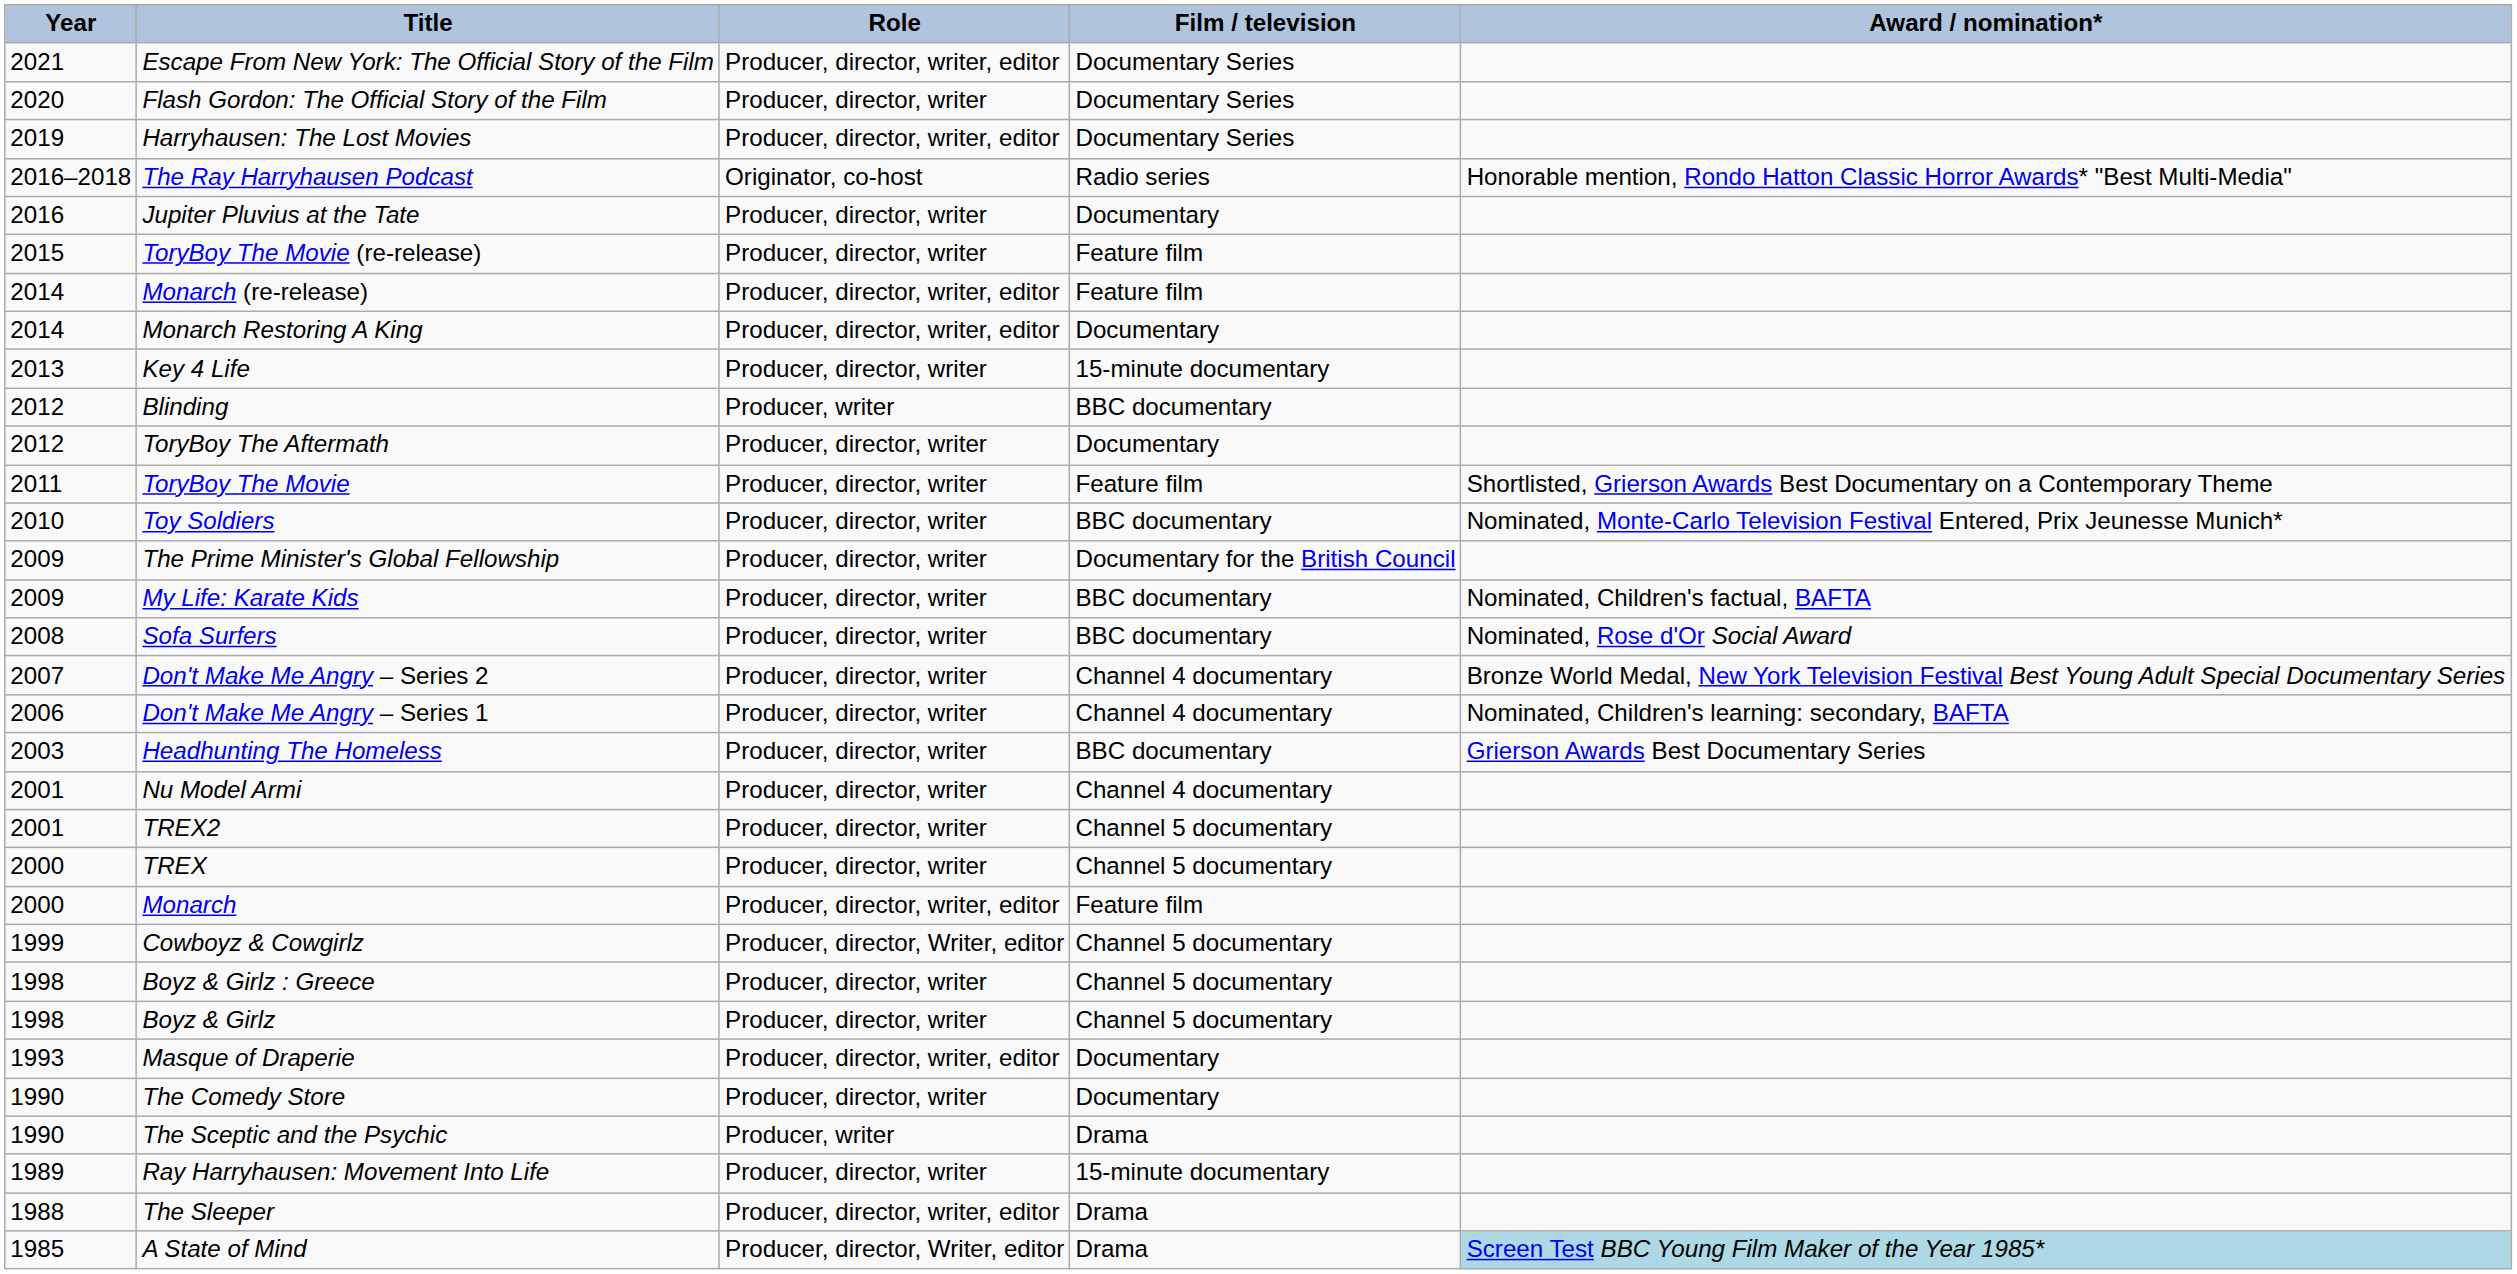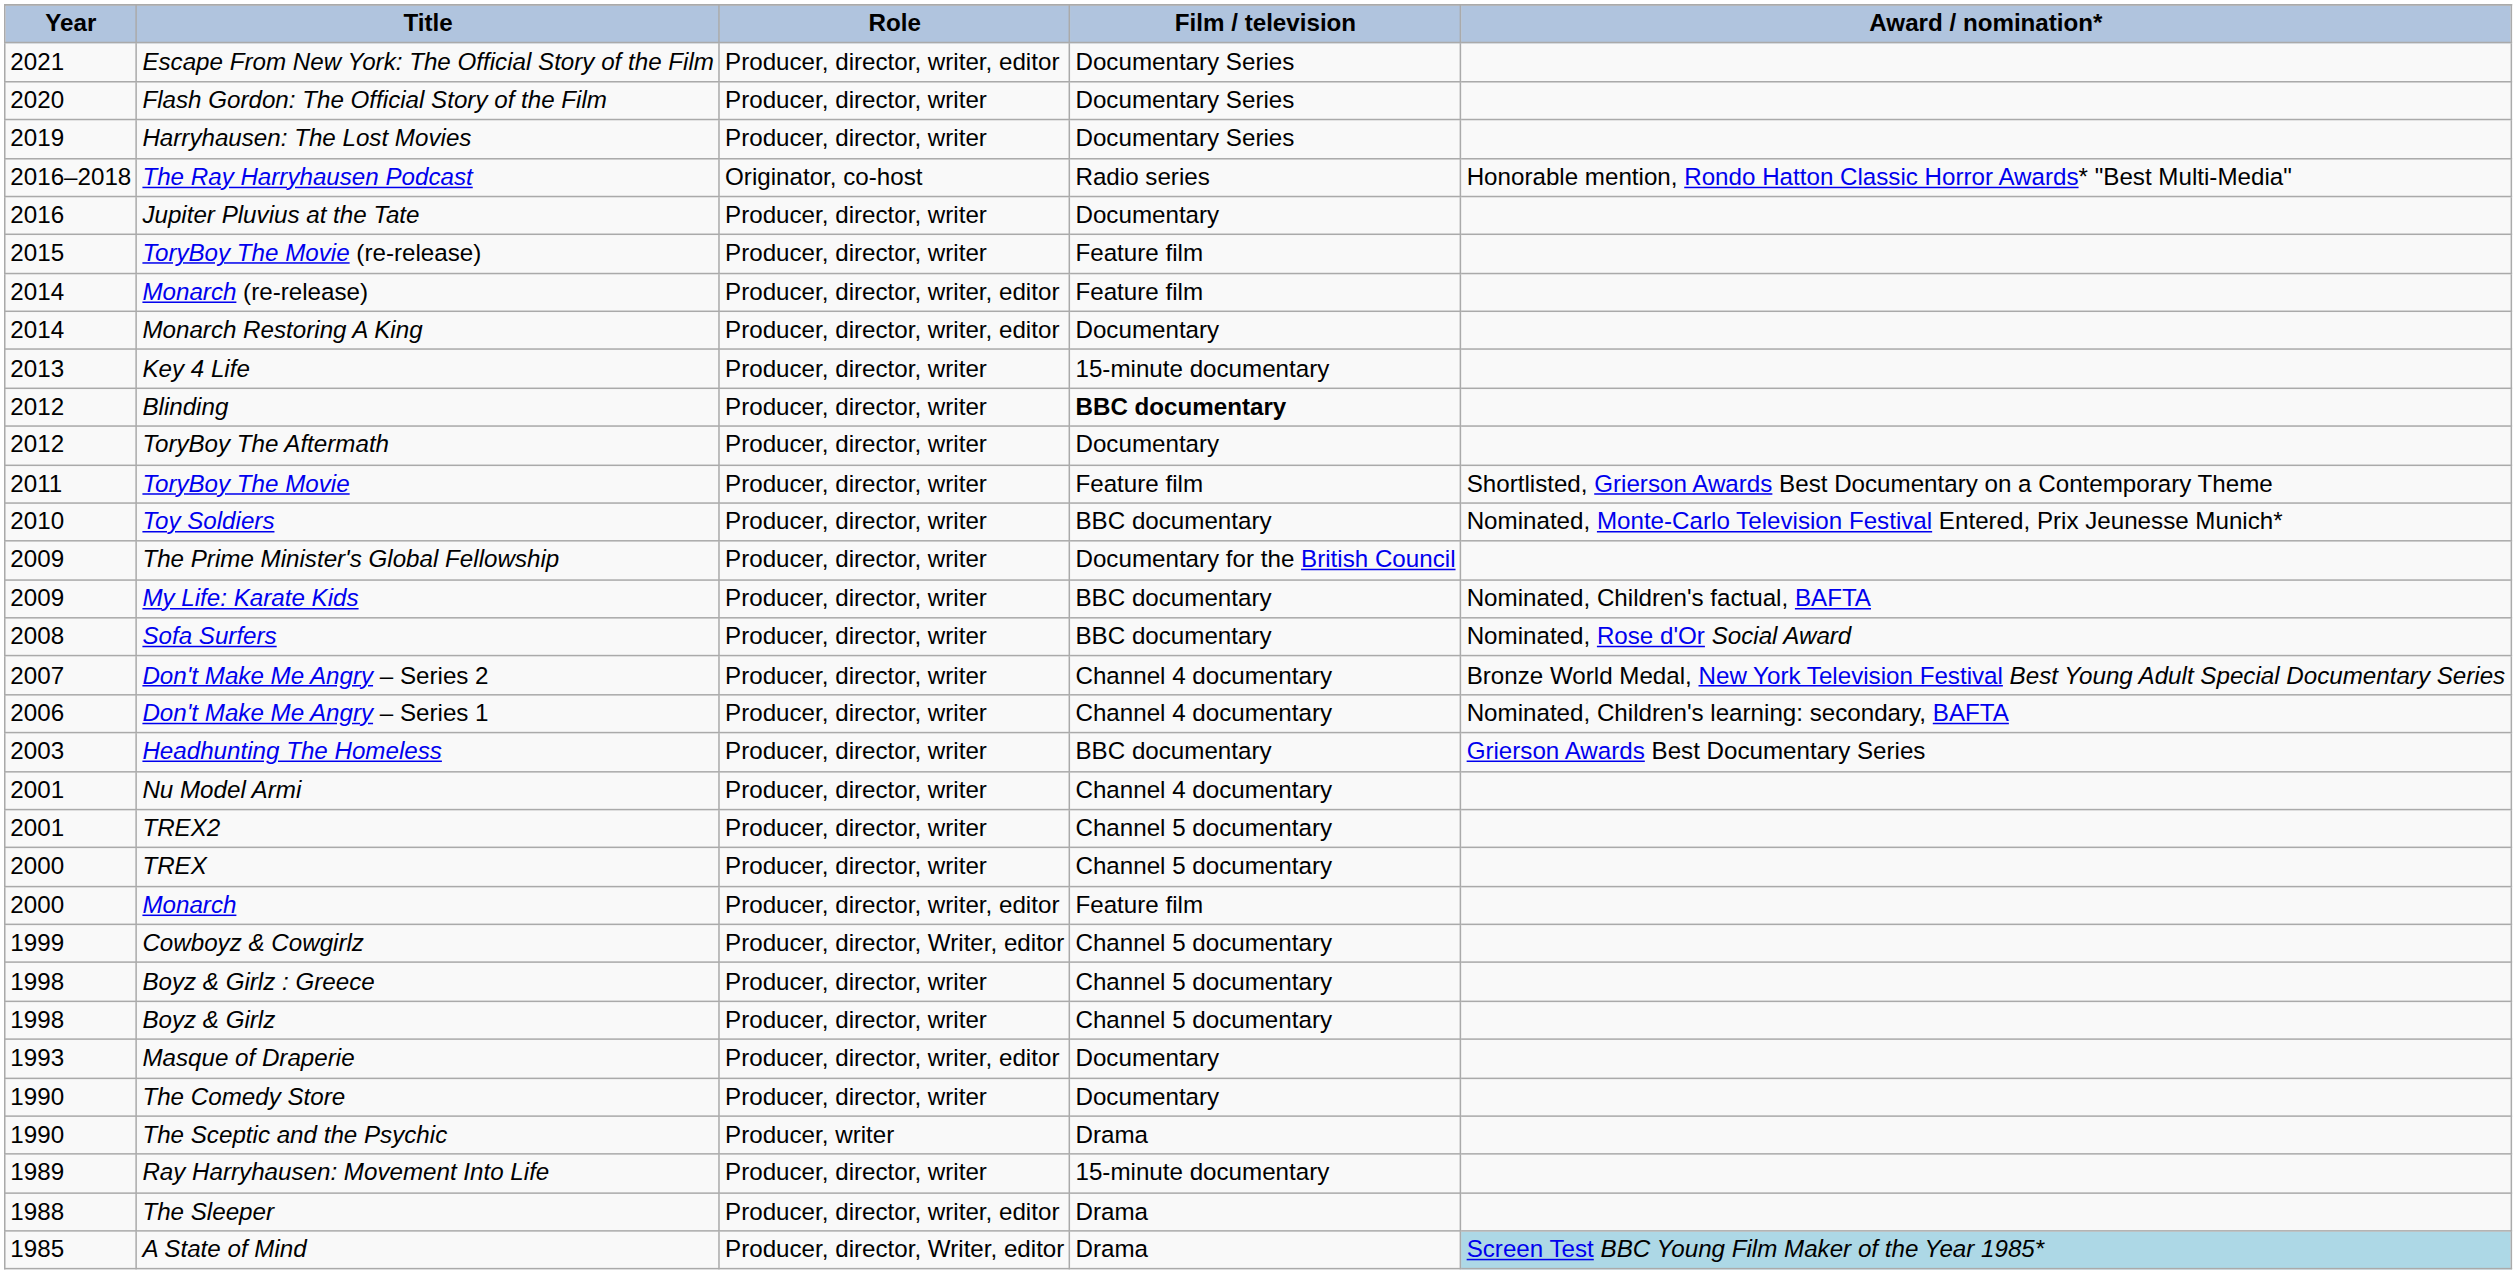 <table class="wikitable sortable">
 <tr>
 </tr>
 <tr>
 <th style="background:#B0C4DE;">Year</th>
 <th style="background:#B0C4DE;">Title</th>
 <th style="background:#B0C4DE;">Role</th>
 <th style="background:#B0C4DE;">Film / television</th>
 <th style="background:#B0C4DE;">Award / nomination*</th>
 </tr>
 <tr>
 <td>2021</td>
 <td><em>Escape From New York: The Official Story of the Film</em></td>
 <td>Producer, director, writer, editor</td>
 <td>Documentary Series</td>
 </tr>
 <tr>
 <td>2020</td>
 <td><em>Flash Gordon: The Official Story of the Film</em></td>
 <td>Producer, director, writer</td>
 <td>Documentary Series</td>
 <td></td>
 </tr>
 <tr>
 <td>2019</td>
 <td><em>Harryhausen: The Lost Movies</em></td>
-<td>Producer, director, writer, editor</td>
+<td>Producer, director, writer</td>
 <td>Documentary Series</td>
 <td></td>
 </tr>
 <tr>
 <td>2016–2018</td>
 <td><em><a href='#'>The Ray Harryhausen Podcast</a></em></td>
 <td>Originator, co-host</td>
 <td>Radio series</td>
 <td>Honorable mention, <a href='#'>Rondo Hatton Classic Horror Awards</a>* "Best Multi-Media"</td>
 </tr>
 <tr>
 <td>2016</td>
 <td><em>Jupiter Pluvius at the Tate</em></td>
 <td>Producer, director, writer</td>
 <td>Documentary</td>
 <td></td>
 </tr>
 <tr>
 <td>2015</td>
 <td><em><a href='#'>ToryBoy The Movie</a></em> (re-release)</td>
 <td>Producer, director, writer</td>
 <td>Feature film</td>
 <td></td>
 </tr>
 <tr>
 <td>2014</td>
 <td><em><a href='#'>Monarch</a></em> (re-release)</td>
 <td>Producer, director, writer, editor</td>
 <td>Feature film</td>
 <td></td>
 </tr>
 <tr>
 <td>2014</td>
 <td><em>Monarch Restoring A King</em></td>
 <td>Producer, director, writer, editor</td>
 <td>Documentary</td>
 <td></td>
 </tr>
 <tr>
 <td>2013</td>
 <td><em>Key 4 Life</em></td>
 <td>Producer, director, writer</td>
 <td>15-minute documentary</td>
 <td></td>
 </tr>
 <tr>
 <td>2012</td>
 <td><em>Blinding</em></td>
-<td>Producer, writer</td>
-<td>BBC documentary</td>
+<td>Producer, director, writer</td>
+<td><strong>BBC documentary</strong></td>
 <td></td>
 </tr>
 <tr>
 <td>2012</td>
 <td><em>ToryBoy The Aftermath</em></td>
 <td>Producer, director, writer</td>
 <td>Documentary</td>
 <td></td>
 </tr>
 <tr>
 <td>2011</td>
 <td><em><a href='#'>ToryBoy The Movie</a></em></td>
 <td>Producer, director, writer</td>
 <td>Feature film</td>
 <td>Shortlisted, <a href='#'>Grierson Awards</a> Best Documentary on a Contemporary Theme</td>
 </tr>
 <tr>
 <td>2010</td>
 <td><em><a href='#'>Toy Soldiers</a></em></td>
 <td>Producer, director, writer</td>
 <td>BBC documentary</td>
 <td>Nominated, <a href='#'>Monte-Carlo Television Festival</a> Entered, Prix Jeunesse Munich*</td>
 </tr>
 <tr>
 <td>2009</td>
 <td><em>The Prime Minister's Global Fellowship</em></td>
 <td>Producer, director, writer</td>
 <td>Documentary for the <a href='#'>British Council</a></td>
 <td></td>
 </tr>
 <tr>
 <td>2009</td>
 <td><em><a href='#'>My Life: Karate Kids</a></em></td>
 <td>Producer, director, writer</td>
 <td>BBC documentary</td>
 <td>Nominated, Children's factual, <a href='#'>BAFTA</a></td>
 </tr>
 <tr>
 <td>2008</td>
 <td><em><a href='#'>Sofa Surfers</a></em></td>
 <td>Producer, director, writer</td>
 <td>BBC documentary</td>
 <td>Nominated, <a href='#'>Rose d'Or</a> <em>Social Award</em></td>
 </tr>
 <tr>
 <td>2007</td>
 <td><em><a href='#'>Don't Make Me Angry</a></em> – Series 2</td>
 <td>Producer, director, writer</td>
 <td>Channel 4 documentary</td>
 <td>Bronze World Medal, <a href='#'>New York Television Festival</a> <em>Best Young Adult Special Documentary Series</em></td>
 </tr>
 <tr>
 <td>2006</td>
 <td><em><a href='#'>Don't Make Me Angry</a></em> – Series 1</td>
 <td>Producer, director, writer</td>
 <td>Channel 4 documentary</td>
 <td>Nominated, Children's learning: secondary, <a href='#'>BAFTA</a></td>
 </tr>
 <tr>
 <td>2003</td>
 <td><em><a href='#'>Headhunting The Homeless</a></em></td>
 <td>Producer, director, writer</td>
 <td>BBC documentary</td>
 <td><a href='#'>Grierson Awards</a> Best Documentary Series</td>
 </tr>
 <tr>
 <td>2001</td>
 <td><em>Nu Model Armi</em></td>
 <td>Producer, director, writer</td>
 <td>Channel 4 documentary</td>
 <td></td>
 </tr>
 <tr>
 <td>2001</td>
 <td><em>TREX2</em></td>
 <td>Producer, director, writer</td>
 <td>Channel 5 documentary</td>
 <td></td>
 </tr>
 <tr>
 <td>2000</td>
 <td><em>TREX</em></td>
 <td>Producer, director, writer</td>
 <td>Channel 5 documentary</td>
 <td></td>
 </tr>
 <tr>
 <td>2000</td>
 <td><a href='#'><em>Monarch</em></a></td>
 <td>Producer, director, writer, editor</td>
 <td>Feature film</td>
 <td></td>
 </tr>
 <tr>
 <td>1999</td>
 <td><em>Cowboyz & Cowgirlz</em></td>
 <td>Producer, director, Writer, editor</td>
 <td>Channel 5 documentary</td>
 <td></td>
 </tr>
 <tr>
 <td>1998</td>
 <td><em>Boyz & Girlz : Greece</em></td>
 <td>Producer, director, writer</td>
 <td>Channel 5 documentary</td>
 <td></td>
 </tr>
 <tr>
 <td>1998</td>
 <td><em>Boyz & Girlz</em></td>
 <td>Producer, director, writer</td>
 <td>Channel 5 documentary</td>
 <td></td>
 </tr>
 <tr>
 <td>1993</td>
 <td><em>Masque of Draperie</em></td>
 <td>Producer, director, writer, editor</td>
 <td>Documentary</td>
 <td></td>
 </tr>
 <tr>
 <td>1990</td>
 <td><em>The Comedy Store</em></td>
 <td>Producer, director, writer</td>
 <td>Documentary</td>
 <td></td>
 </tr>
 <tr>
 <td>1990</td>
 <td><em>The Sceptic and the Psychic</em></td>
 <td>Producer, writer</td>
 <td>Drama</td>
 <td></td>
 </tr>
 <tr>
 <td>1989</td>
 <td><em>Ray Harryhausen: Movement Into Life</em></td>
 <td>Producer, director, writer</td>
 <td>15-minute documentary</td>
 <td></td>
 </tr>
 <tr>
 <td>1988</td>
 <td><em>The Sleeper</em></td>
 <td>Producer, director, writer, editor</td>
 <td>Drama</td>
 <td></td>
 </tr>
 <tr>
 <td>1985</td>
 <td><em>A State of Mind</em></td>
 <td>Producer, director, Writer, editor</td>
 <td>Drama</td>
 <td style="background: lightblue;"><a href='#'>Screen Test</a> <em>BBC Young Film Maker of the Year 1985*</em></td>
 </tr>
 </table>
